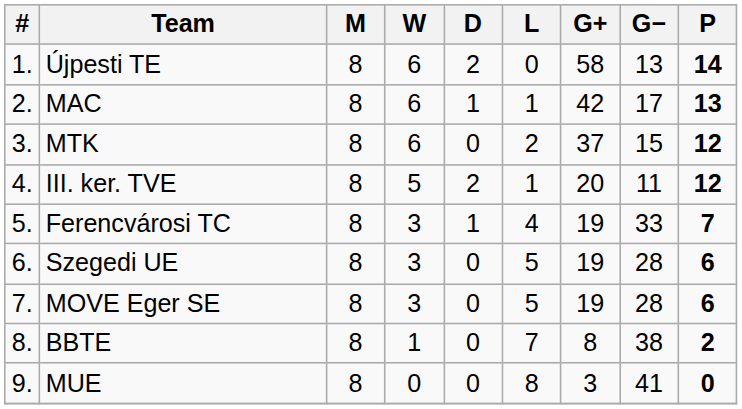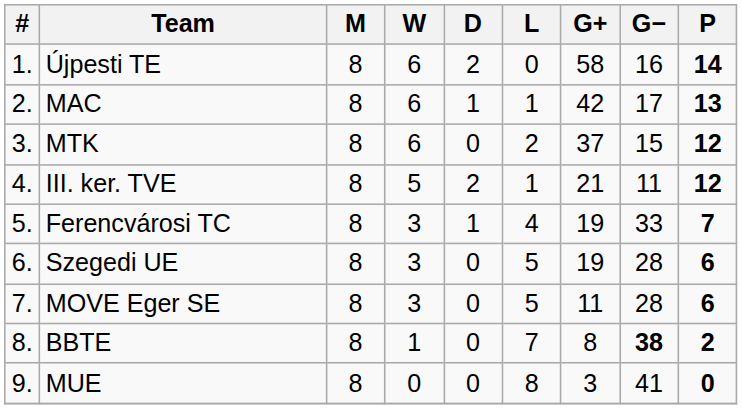 <table class="wikitable" style="text-align: center;">
 <tr>
 <th width="15">#</th>
 <th width="175">Team</th>
 <th width="30">M</th>
 <th width="30">W</th>
 <th width="30">D</th>
 <th width="30">L</th>
 <th width="30">G+</th>
 <th width="30">G−</th>
 <th width="30">P</th>
 </tr>
 <tr>
 <td>1.</td>
 <td align="left">Újpesti TE</td>
 <td>8</td>
 <td>6</td>
 <td>2</td>
 <td>0</td>
 <td>58</td>
-<td>13</td>
+<td>16</td>
 <td><strong>14</strong></td>
 </tr>
 <tr>
 <td>2.</td>
 <td align="left">MAC</td>
 <td>8</td>
 <td>6</td>
 <td>1</td>
 <td>1</td>
 <td>42</td>
 <td>17</td>
 <td><strong>13</strong></td>
 </tr>
 <tr>
 <td>3.</td>
 <td align="left">MTK</td>
 <td>8</td>
 <td>6</td>
 <td>0</td>
 <td>2</td>
 <td>37</td>
 <td>15</td>
 <td><strong>12</strong></td>
 </tr>
 <tr>
 <td>4.</td>
 <td align="left">III. ker. TVE</td>
 <td>8</td>
 <td>5</td>
 <td>2</td>
 <td>1</td>
-<td>20</td>
+<td>21</td>
 <td>11</td>
 <td><strong>12</strong></td>
 </tr>
 <tr>
 <td>5.</td>
 <td align="left">Ferencvárosi TC</td>
 <td>8</td>
 <td>3</td>
 <td>1</td>
 <td>4</td>
 <td>19</td>
 <td>33</td>
 <td><strong>7</strong></td>
 </tr>
 <tr>
 <td>6.</td>
 <td align="left">Szegedi UE</td>
 <td>8</td>
 <td>3</td>
 <td>0</td>
 <td>5</td>
 <td>19</td>
 <td>28</td>
 <td><strong>6</strong></td>
 </tr>
 <tr>
 <td>7.</td>
 <td align="left">MOVE Eger SE</td>
 <td>8</td>
 <td>3</td>
 <td>0</td>
 <td>5</td>
-<td>19</td>
+<td>11</td>
 <td>28</td>
 <td><strong>6</strong></td>
 </tr>
 <tr>
 <td>8.</td>
 <td align="left">BBTE</td>
 <td>8</td>
 <td>1</td>
 <td>0</td>
 <td>7</td>
 <td>8</td>
-<td>38</td>
+<td><strong>38</strong></td>
 <td><strong>2</strong></td>
 </tr>
 <tr>
 <td>9.</td>
 <td align="left">MUE</td>
 <td>8</td>
 <td>0</td>
 <td>0</td>
 <td>8</td>
 <td>3</td>
 <td>41</td>
 <td><strong>0</strong></td>
 </tr>
 <tr>
 </tr>
 </table>
